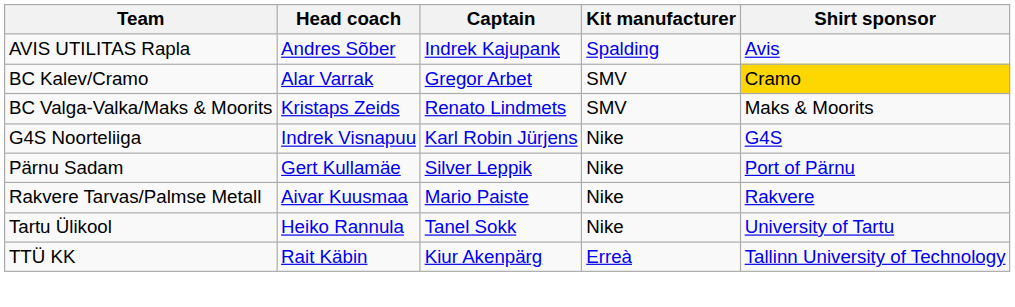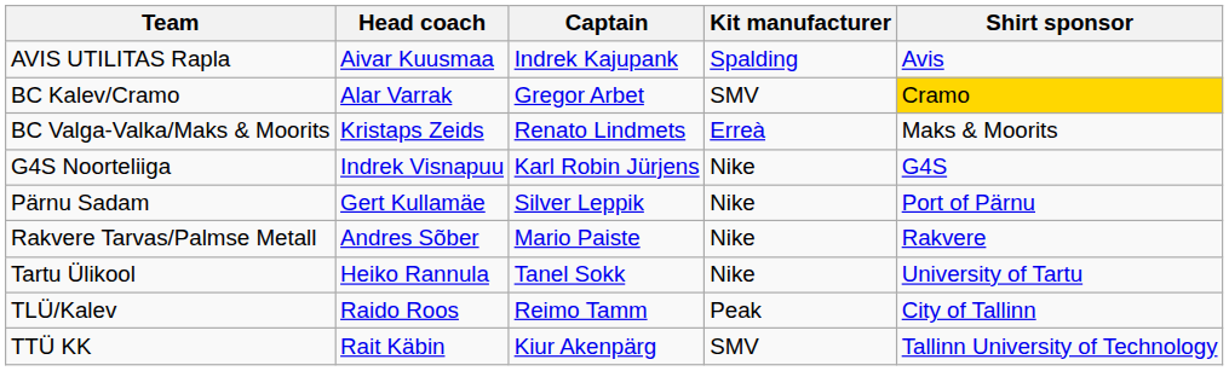 <table class="wikitable sortable" style="text-align: left;">
 <tr>
 <th>Team</th>
 <th>Head coach</th>
 <th>Captain</th>
 <th>Kit manufacturer</th>
 <th>Shirt sponsor</th>
 </tr>
 <tr>
 <td>AVIS UTILITAS Rapla</td>
-<td> <a href='#'>Andres Sõber</a></td>
+<td> <a href='#'>Aivar Kuusmaa</a></td>
 <td> <a href='#'>Indrek Kajupank</a></td>
 <td><a href='#'>Spalding</a></td>
 <td><a href='#'>Avis</a></td>
 </tr>
 <tr>
 <td>BC Kalev/Cramo</td>
 <td> <a href='#'>Alar Varrak</a></td>
 <td> <a href='#'>Gregor Arbet</a></td>
 <td>SMV</td>
 <td style="background: gold;">Cramo</td>
 </tr>
 <tr>
 <td>BC Valga-Valka/Maks & Moorits</td>
 <td> <a href='#'>Kristaps Zeids</a></td>
 <td> <a href='#'>Renato Lindmets</a></td>
-<td>SMV</td>
+<td><a href='#'>Erreà</a></td>
 <td>Maks & Moorits</td>
 </tr>
 <tr>
 <td>G4S Noorteliiga</td>
 <td> <a href='#'>Indrek Visnapuu</a></td>
 <td> <a href='#'>Karl Robin Jürjens</a></td>
 <td>Nike</td>
 <td><a href='#'>G4S</a></td>
 </tr>
 <tr>
 <td BC Pärnu>Pärnu Sadam</td>
 <td> <a href='#'>Gert Kullamäe</a></td>
 <td> <a href='#'>Silver Leppik</a></td>
 <td>Nike</td>
 <td><a href='#'>Port of Pärnu</a></td>
 </tr>
 <tr>
 <td>Rakvere Tarvas/Palmse Metall</td>
-<td> <a href='#'>Aivar Kuusmaa</a></td>
+<td> <a href='#'>Andres Sõber</a></td>
 <td> <a href='#'>Mario Paiste</a></td>
 <td>Nike</td>
 <td><a href='#'>Rakvere</a></td>
 </tr>
 <tr>
 <td>Tartu Ülikool</td>
 <td> <a href='#'>Heiko Rannula</a></td>
 <td> <a href='#'>Tanel Sokk</a></td>
 <td>Nike</td>
 <td><a href='#'>University of Tartu</a></td>
 </tr>
 <tr>
+<td>TLÜ/Kalev</td>
+<td> <a href='#'>Raido Roos</a></td>
+<td> <a href='#'>Reimo Tamm</a></td>
+<td>Peak</td>
+<td><a href='#'>City of Tallinn</a></td>
+</tr>
+<tr>
 <td>TTÜ KK</td>
 <td> <a href='#'>Rait Käbin</a></td>
 <td> <a href='#'>Kiur Akenpärg</a></td>
-<td><a href='#'>Erreà</a></td>
+<td>SMV</td>
 <td><a href='#'>Tallinn University of Technology</a></td>
 </tr>
 </table>
